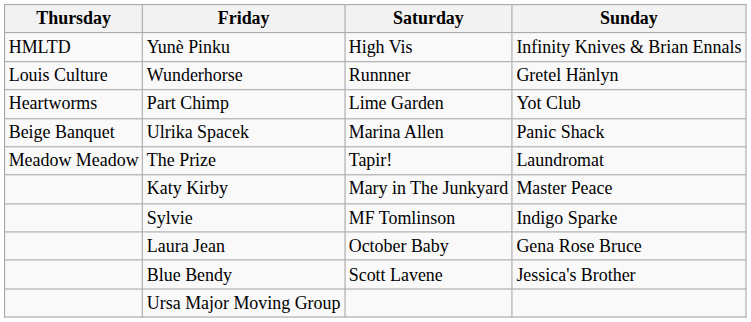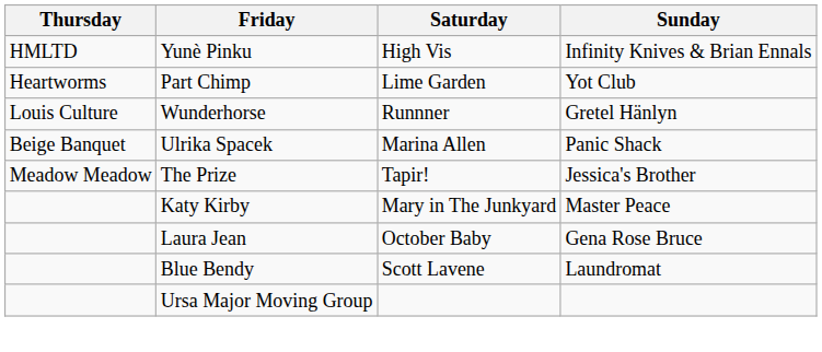 <table class="wikitable">
 <tr>
 <th>Thursday</th>
 <th>Friday</th>
 <th>Saturday</th>
 <th>Sunday</th>
 </tr>
 <tr>
 <td>HMLTD</td>
 <td>Yunè Pinku</td>
 <td>High Vis</td>
 <td>Infinity Knives & Brian Ennals</td>
 </tr>
 <tr>
+<td>Heartworms</td>
+<td>Part Chimp</td>
+<td>Lime Garden</td>
+<td>Yot Club</td>
+</tr>
+<tr>
 <td>Louis Culture</td>
 <td>Wunderhorse</td>
 <td>Runnner</td>
 <td>Gretel Hänlyn</td>
-</tr>
-<tr>
-<td>Heartworms</td>
-<td>Part Chimp</td>
-<td>Lime Garden</td>
-<td>Yot Club</td>
 </tr>
 <tr>
 <td>Beige Banquet</td>
 <td>Ulrika Spacek</td>
 <td>Marina Allen</td>
 <td>Panic Shack</td>
 </tr>
 <tr>
 <td>Meadow Meadow</td>
 <td>The Prize</td>
 <td>Tapir!</td>
-<td>Laundromat</td>
+<td>Jessica's Brother</td>
 </tr>
 <tr>
 <td></td>
 <td>Katy Kirby</td>
 <td>Mary in The Junkyard</td>
 <td>Master Peace</td>
-</tr>
-<tr>
-<td></td>
-<td>Sylvie</td>
-<td>MF Tomlinson</td>
-<td>Indigo Sparke</td>
 </tr>
 <tr>
 <td></td>
 <td>Laura Jean</td>
 <td>October Baby</td>
 <td>Gena Rose Bruce</td>
 </tr>
 <tr>
 <td></td>
 <td>Blue Bendy</td>
 <td>Scott Lavene</td>
-<td>Jessica's Brother</td>
+<td>Laundromat</td>
 </tr>
 <tr>
 <td></td>
 <td>Ursa Major Moving Group</td>
 <td></td>
 <td></td>
 </tr>
 </table>
